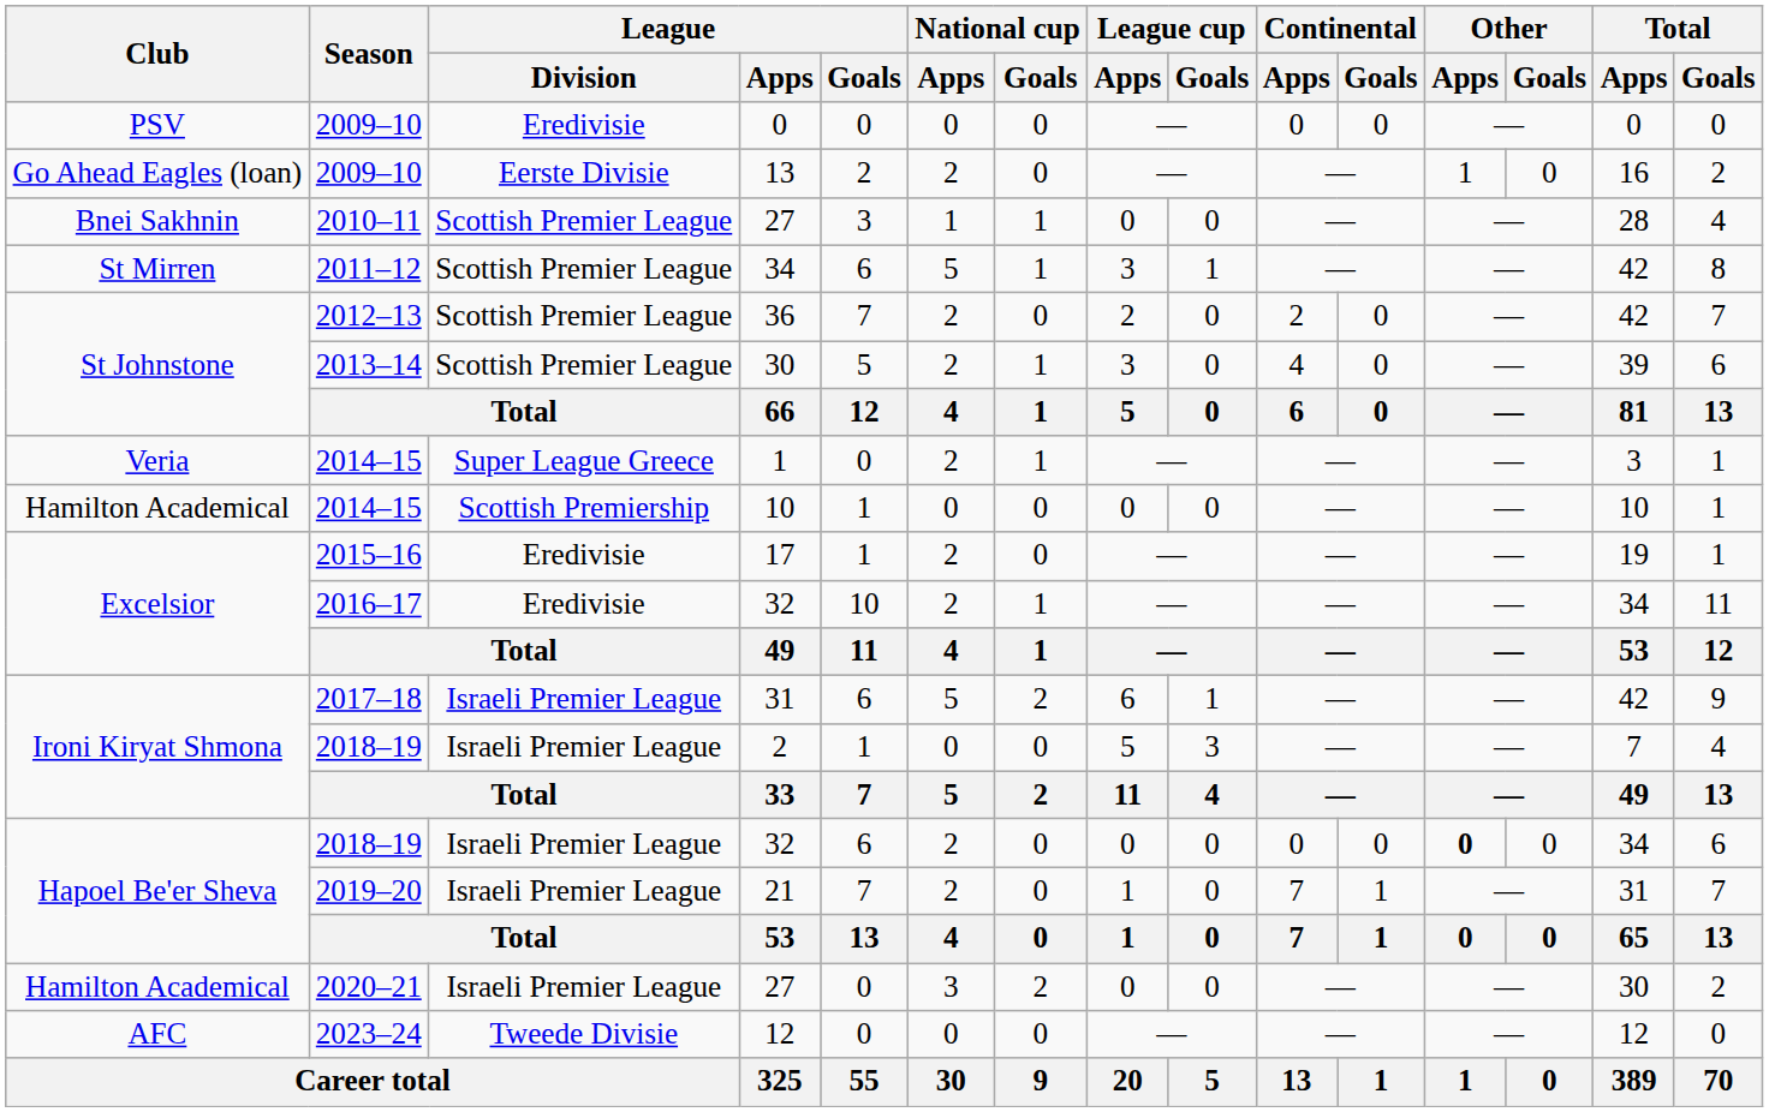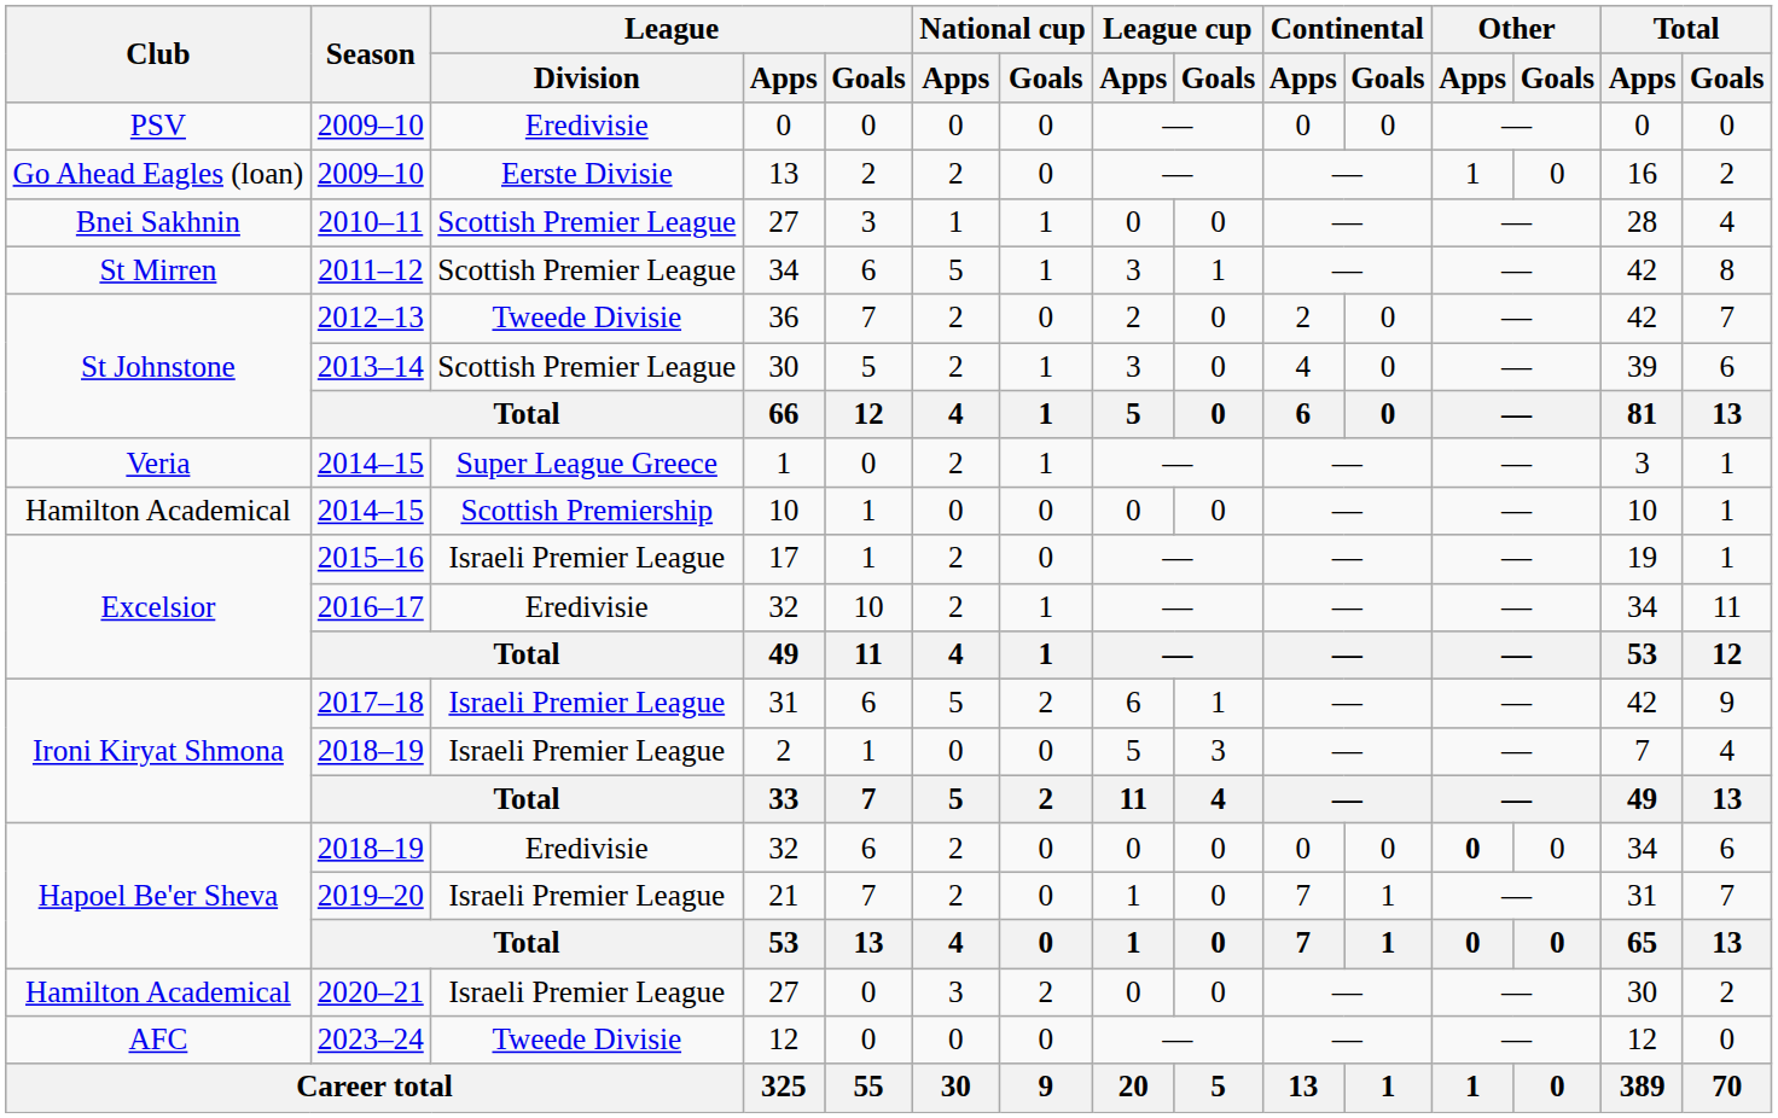 <table class="wikitable" style="text-align: center">
 <tr>
 <th rowspan="2">Club</th>
 <th rowspan="2">Season</th>
 <th colspan="3">League</th>
 <th colspan="2">National cup</th>
 <th colspan="2">League cup</th>
 <th colspan="2">Continental</th>
 <th colspan="2">Other</th>
 <th colspan="2">Total</th>
 </tr>
 <tr>
 <th>Division</th>
 <th>Apps</th>
 <th>Goals</th>
 <th>Apps</th>
 <th>Goals</th>
 <th>Apps</th>
 <th>Goals</th>
 <th>Apps</th>
 <th>Goals</th>
 <th>Apps</th>
 <th>Goals</th>
 <th>Apps</th>
 <th>Goals</th>
 </tr>
 <tr>
 <td><a href='#'>PSV</a></td>
 <td><a href='#'>2009–10</a></td>
 <td><a href='#'>Eredivisie</a></td>
 <td>0</td>
 <td>0</td>
 <td>0</td>
 <td>0</td>
 <td colspan="2">—</td>
 <td>0</td>
 <td>0</td>
 <td colspan="2">—</td>
 <td>0</td>
 <td>0</td>
 </tr>
 <tr>
 <td><a href='#'>Go Ahead Eagles</a> (loan)</td>
 <td><a href='#'>2009–10</a></td>
 <td><a href='#'>Eerste Divisie</a></td>
 <td>13</td>
 <td>2</td>
 <td>2</td>
 <td>0</td>
 <td colspan="2">—</td>
 <td colspan="2">—</td>
 <td>1</td>
 <td>0</td>
 <td>16</td>
 <td>2</td>
 </tr>
 <tr>
 <td><a href='#'>Bnei Sakhnin</a></td>
 <td><a href='#'>2010–11</a></td>
 <td><a href='#'>Scottish Premier League</a></td>
 <td>27</td>
 <td>3</td>
 <td>1</td>
 <td>1</td>
 <td>0</td>
 <td>0</td>
 <td colspan="2">—</td>
 <td colspan="2">—</td>
 <td>28</td>
 <td>4</td>
 </tr>
 <tr>
 <td><a href='#'>St Mirren</a></td>
 <td><a href='#'>2011–12</a></td>
 <td>Scottish Premier League</td>
 <td>34</td>
 <td>6</td>
 <td>5</td>
 <td>1</td>
 <td>3</td>
 <td>1</td>
 <td colspan="2">—</td>
 <td colspan="2">—</td>
 <td>42</td>
 <td>8</td>
 </tr>
 <tr>
 <td rowspan="3"><a href='#'>St Johnstone</a></td>
 <td><a href='#'>2012–13</a></td>
-<td>Scottish Premier League</td>
+<td><a href='#'>Tweede Divisie</a></td>
 <td>36</td>
 <td>7</td>
 <td>2</td>
 <td>0</td>
 <td>2</td>
 <td>0</td>
 <td>2</td>
 <td>0</td>
 <td colspan="2">—</td>
 <td>42</td>
 <td>7</td>
 </tr>
 <tr>
 <td><a href='#'>2013–14</a></td>
 <td>Scottish Premier League</td>
 <td>30</td>
 <td>5</td>
 <td>2</td>
 <td>1</td>
 <td>3</td>
 <td>0</td>
 <td>4</td>
 <td>0</td>
 <td colspan="2">—</td>
 <td>39</td>
 <td>6</td>
 </tr>
 <tr>
 <th colspan="2">Total</th>
 <th>66</th>
 <th>12</th>
 <th>4</th>
 <th>1</th>
 <th>5</th>
 <th>0</th>
 <th>6</th>
 <th>0</th>
 <th colspan="2">—</th>
 <th>81</th>
 <th>13</th>
 </tr>
 <tr>
 <td><a href='#'>Veria</a></td>
 <td><a href='#'>2014–15</a></td>
 <td><a href='#'>Super League Greece</a></td>
 <td>1</td>
 <td>0</td>
 <td>2</td>
 <td>1</td>
 <td colspan="2">—</td>
 <td colspan="2">—</td>
 <td colspan="2">—</td>
 <td>3</td>
 <td>1</td>
 </tr>
 <tr>
 <td>Hamilton Academical</td>
 <td><a href='#'>2014–15</a></td>
 <td><a href='#'>Scottish Premiership</a></td>
 <td>10</td>
 <td>1</td>
 <td>0</td>
 <td>0</td>
 <td>0</td>
 <td>0</td>
 <td colspan="2">—</td>
 <td colspan="2">—</td>
 <td>10</td>
 <td>1</td>
 </tr>
 <tr>
 <td rowspan="3"><a href='#'>Excelsior</a></td>
 <td><a href='#'>2015–16</a></td>
-<td>Eredivisie</td>
+<td>Israeli Premier League</td>
 <td>17</td>
 <td>1</td>
 <td>2</td>
 <td>0</td>
 <td colspan="2">—</td>
 <td colspan="2">—</td>
 <td colspan="2">—</td>
 <td>19</td>
 <td>1</td>
 </tr>
 <tr>
 <td><a href='#'>2016–17</a></td>
 <td>Eredivisie</td>
 <td>32</td>
 <td>10</td>
 <td>2</td>
 <td>1</td>
 <td colspan="2">—</td>
 <td colspan="2">—</td>
 <td colspan="2">—</td>
 <td>34</td>
 <td>11</td>
 </tr>
 <tr>
 <th colspan="2">Total</th>
 <th>49</th>
 <th>11</th>
 <th>4</th>
 <th>1</th>
 <th colspan="2">—</th>
 <th colspan="2">—</th>
 <th colspan="2">—</th>
 <th>53</th>
 <th>12</th>
 </tr>
 <tr>
 <td rowspan="3"><a href='#'>Ironi Kiryat Shmona</a></td>
 <td><a href='#'>2017–18</a></td>
 <td><a href='#'>Israeli Premier League</a></td>
 <td>31</td>
 <td>6</td>
 <td>5</td>
 <td>2</td>
 <td>6</td>
 <td>1</td>
 <td colspan="2">—</td>
 <td colspan="2">—</td>
 <td>42</td>
 <td>9</td>
 </tr>
 <tr>
 <td><a href='#'>2018–19</a></td>
 <td>Israeli Premier League</td>
 <td>2</td>
 <td>1</td>
 <td>0</td>
 <td>0</td>
 <td>5</td>
 <td>3</td>
 <td colspan="2">—</td>
 <td colspan="2">—</td>
 <td>7</td>
 <td>4</td>
 </tr>
 <tr>
 <th colspan="2">Total</th>
 <th>33</th>
 <th>7</th>
 <th>5</th>
 <th>2</th>
 <th>11</th>
 <th>4</th>
 <th colspan="2">—</th>
 <th colspan="2">—</th>
 <th>49</th>
 <th>13</th>
 </tr>
 <tr>
 <td rowspan="3"><a href='#'>Hapoel Be'er Sheva</a></td>
 <td><a href='#'>2018–19</a></td>
-<td>Israeli Premier League</td>
+<td>Eredivisie</td>
 <td>32</td>
 <td>6</td>
 <td>2</td>
 <td>0</td>
 <td>0</td>
 <td>0</td>
 <td>0</td>
 <td>0</td>
 <td><strong>0</strong></td>
 <td>0</td>
 <td>34</td>
 <td>6</td>
 </tr>
 <tr>
 <td><a href='#'>2019–20</a></td>
 <td>Israeli Premier League</td>
 <td>21</td>
 <td>7</td>
 <td>2</td>
 <td>0</td>
 <td>1</td>
 <td>0</td>
 <td>7</td>
 <td>1</td>
 <td colspan="2">—</td>
 <td>31</td>
 <td>7</td>
 </tr>
 <tr>
 <th colspan="2">Total</th>
 <th>53</th>
 <th>13</th>
 <th>4</th>
 <th>0</th>
 <th>1</th>
 <th>0</th>
 <th>7</th>
 <th>1</th>
 <th>0</th>
 <th>0</th>
 <th>65</th>
 <th>13</th>
 </tr>
 <tr>
 <td><a href='#'>Hamilton Academical</a></td>
 <td><a href='#'>2020–21</a></td>
 <td>Israeli Premier League</td>
 <td>27</td>
 <td>0</td>
 <td>3</td>
 <td>2</td>
 <td>0</td>
 <td>0</td>
 <td colspan="2">—</td>
 <td colspan="2">—</td>
 <td>30</td>
 <td>2</td>
 </tr>
 <tr>
 <td><a href='#'>AFC</a></td>
 <td><a href='#'>2023–24</a></td>
 <td><a href='#'>Tweede Divisie</a></td>
 <td>12</td>
 <td>0</td>
 <td>0</td>
 <td>0</td>
 <td colspan="2">—</td>
 <td colspan="2">—</td>
 <td colspan="2">—</td>
 <td>12</td>
 <td>0</td>
 </tr>
 <tr>
 <th colspan="3">Career total</th>
 <th>325</th>
 <th>55</th>
 <th>30</th>
 <th>9</th>
 <th>20</th>
 <th>5</th>
 <th>13</th>
 <th>1</th>
 <th>1</th>
 <th>0</th>
 <th>389</th>
 <th>70</th>
 </tr>
 </table>
